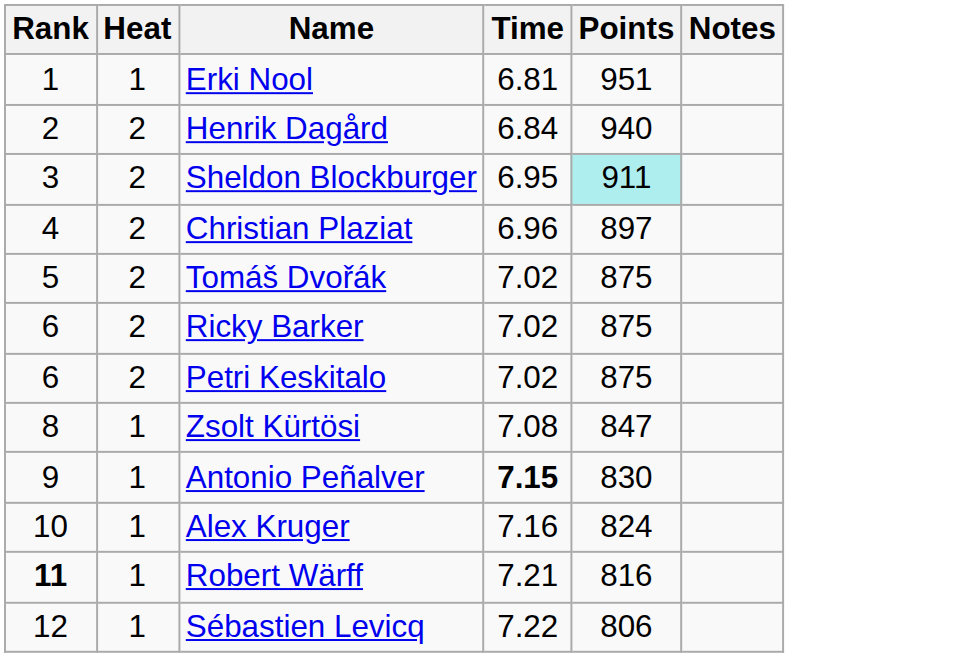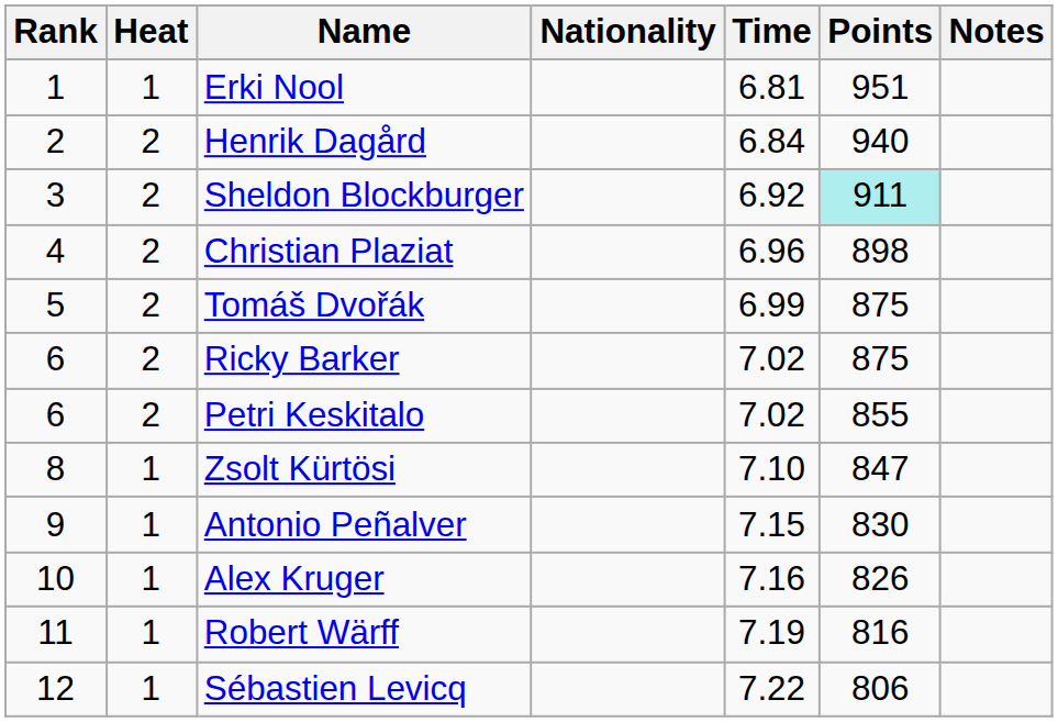 <table class="wikitable sortable" style="text-align:center">
 <tr>
 <th>Rank</th>
 <th>Heat</th>
 <th>Name</th>
+<th>Nationality</th>
 <th>Time</th>
 <th>Points</th>
 <th>Notes</th>
 </tr>
 <tr>
 <td>1</td>
 <td>1</td>
 <td align="left"><a href='#'>Erki Nool</a></td>
+<td align=left></td>
 <td>6.81</td>
 <td>951</td>
 <td></td>
 </tr>
 <tr>
 <td>2</td>
 <td>2</td>
 <td align="left"><a href='#'>Henrik Dagård</a></td>
+<td align=left></td>
 <td>6.84</td>
 <td>940</td>
 <td></td>
 </tr>
 <tr>
 <td>3</td>
 <td>2</td>
 <td align="left"><a href='#'>Sheldon Blockburger</a></td>
-<td>6.95</td>
+<td align=left></td>
+<td>6.92</td>
 <td style="background: paleturquoise;">911</td>
 <td></td>
 </tr>
 <tr>
 <td>4</td>
 <td>2</td>
 <td align="left"><a href='#'>Christian Plaziat</a></td>
+<td align=left></td>
 <td>6.96</td>
-<td>897</td>
+<td>898</td>
 <td></td>
 </tr>
 <tr>
 <td>5</td>
 <td>2</td>
 <td align="left"><a href='#'>Tomáš Dvořák</a></td>
-<td>7.02</td>
+<td align=left></td>
+<td>6.99</td>
 <td>875</td>
 <td></td>
 </tr>
 <tr>
 <td>6</td>
 <td>2</td>
 <td align="left"><a href='#'>Ricky Barker</a></td>
+<td align=left></td>
 <td>7.02</td>
 <td>875</td>
 <td></td>
 </tr>
 <tr>
 <td>6</td>
 <td>2</td>
 <td align="left"><a href='#'>Petri Keskitalo</a></td>
+<td align=left></td>
 <td>7.02</td>
-<td>875</td>
+<td>855</td>
 <td></td>
 </tr>
 <tr>
 <td>8</td>
 <td>1</td>
 <td align="left"><a href='#'>Zsolt Kürtösi</a></td>
-<td>7.08</td>
+<td align=left></td>
+<td>7.10</td>
 <td>847</td>
 <td></td>
 </tr>
 <tr>
 <td>9</td>
 <td>1</td>
 <td align="left"><a href='#'>Antonio Peñalver</a></td>
-<td><strong>7.15</strong></td>
+<td align=left></td>
+<td>7.15</td>
 <td>830</td>
 <td></td>
 </tr>
 <tr>
 <td>10</td>
 <td>1</td>
 <td align="left"><a href='#'>Alex Kruger</a></td>
+<td align=left></td>
 <td>7.16</td>
-<td>824</td>
+<td>826</td>
 <td></td>
 </tr>
 <tr>
-<td><strong>11</strong></td>
+<td>11</td>
 <td>1</td>
 <td align="left"><a href='#'>Robert Wärff</a></td>
-<td>7.21</td>
+<td align=left></td>
+<td>7.19</td>
 <td>816</td>
 <td></td>
 </tr>
 <tr>
 <td>12</td>
 <td>1</td>
 <td align="left"><a href='#'>Sébastien Levicq</a></td>
+<td align=left></td>
 <td>7.22</td>
 <td>806</td>
 <td></td>
 </tr>
 </table>
